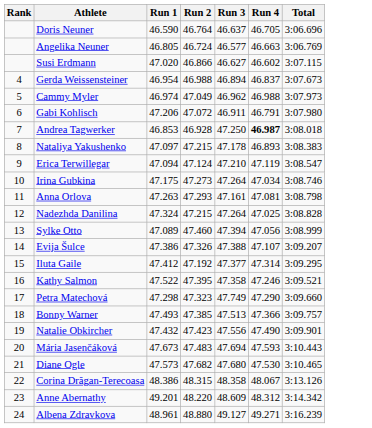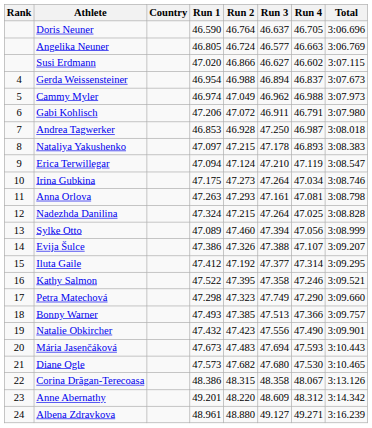 <table class="wikitable sortable" style="text-align:center">
 <tr>
 <th>Rank</th>
 <th>Athlete</th>
+<th>Country</th>
 <th>Run 1</th>
 <th>Run 2</th>
 <th>Run 3</th>
 <th>Run 4</th>
 <th>Total</th>
 </tr>
 <tr>
 <td></td>
 <td align=left><a href='#'>Doris Neuner</a></td>
+<td align=left></td>
 <td>46.590</td>
 <td>46.764</td>
 <td>46.637</td>
 <td>46.705</td>
 <td>3:06.696</td>
 </tr>
 <tr>
 <td></td>
 <td align=left><a href='#'>Angelika Neuner</a></td>
+<td align=left></td>
 <td>46.805</td>
 <td>46.724</td>
 <td>46.577</td>
 <td>46.663</td>
 <td>3:06.769</td>
 </tr>
 <tr>
 <td></td>
 <td align=left><a href='#'>Susi Erdmann</a></td>
+<td align=left></td>
 <td>47.020</td>
 <td>46.866</td>
 <td>46.627</td>
 <td>46.602</td>
 <td>3:07.115</td>
 </tr>
 <tr>
 <td>4</td>
 <td align=left><a href='#'>Gerda Weissensteiner</a></td>
+<td align=left></td>
 <td>46.954</td>
 <td>46.988</td>
 <td>46.894</td>
 <td>46.837</td>
 <td>3:07.673</td>
 </tr>
 <tr>
 <td>5</td>
 <td align=left><a href='#'>Cammy Myler</a></td>
+<td align=left></td>
 <td>46.974</td>
 <td>47.049</td>
 <td>46.962</td>
 <td>46.988</td>
 <td>3:07.973</td>
 </tr>
 <tr>
 <td>6</td>
 <td align=left><a href='#'>Gabi Kohlisch</a></td>
+<td align=left></td>
 <td>47.206</td>
 <td>47.072</td>
 <td>46.911</td>
 <td>46.791</td>
 <td>3:07.980</td>
 </tr>
 <tr>
 <td>7</td>
 <td align=left><a href='#'>Andrea Tagwerker</a></td>
+<td align=left></td>
 <td>46.853</td>
 <td>46.928</td>
 <td>47.250</td>
-<td><strong>46.987</strong></td>
+<td>46.987</td>
 <td>3:08.018</td>
 </tr>
 <tr>
 <td>8</td>
 <td align=left><a href='#'>Nataliya Yakushenko</a></td>
+<td align=left></td>
 <td>47.097</td>
 <td>47.215</td>
 <td>47.178</td>
 <td>46.893</td>
 <td>3:08.383</td>
 </tr>
 <tr>
 <td>9</td>
 <td align=left><a href='#'>Erica Terwillegar</a></td>
+<td align=left></td>
 <td>47.094</td>
 <td>47.124</td>
 <td>47.210</td>
 <td>47.119</td>
 <td>3:08.547</td>
 </tr>
 <tr>
 <td>10</td>
 <td align=left><a href='#'>Irina Gubkina</a></td>
+<td align=left></td>
 <td>47.175</td>
 <td>47.273</td>
 <td>47.264</td>
 <td>47.034</td>
 <td>3:08.746</td>
 </tr>
 <tr>
 <td>11</td>
 <td align=left><a href='#'>Anna Orlova</a></td>
+<td align=left></td>
 <td>47.263</td>
 <td>47.293</td>
 <td>47.161</td>
 <td>47.081</td>
 <td>3:08.798</td>
 </tr>
 <tr>
 <td>12</td>
 <td align=left><a href='#'>Nadezhda Danilina</a></td>
+<td align=left></td>
 <td>47.324</td>
 <td>47.215</td>
 <td>47.264</td>
 <td>47.025</td>
 <td>3:08.828</td>
 </tr>
 <tr>
 <td>13</td>
 <td align=left><a href='#'>Sylke Otto</a></td>
+<td align=left></td>
 <td>47.089</td>
 <td>47.460</td>
 <td>47.394</td>
 <td>47.056</td>
 <td>3:08.999</td>
 </tr>
 <tr>
 <td>14</td>
 <td align=left><a href='#'>Evija Šulce</a></td>
+<td align=left></td>
 <td>47.386</td>
 <td>47.326</td>
 <td>47.388</td>
 <td>47.107</td>
 <td>3:09.207</td>
 </tr>
 <tr>
 <td>15</td>
 <td align=left><a href='#'>Iluta Gaile</a></td>
+<td align=left></td>
 <td>47.412</td>
 <td>47.192</td>
 <td>47.377</td>
 <td>47.314</td>
 <td>3:09.295</td>
 </tr>
 <tr>
 <td>16</td>
 <td align=left><a href='#'>Kathy Salmon</a></td>
+<td align=left></td>
 <td>47.522</td>
 <td>47.395</td>
 <td>47.358</td>
 <td>47.246</td>
 <td>3:09.521</td>
 </tr>
 <tr>
 <td>17</td>
 <td align=left><a href='#'>Petra Matechová</a></td>
+<td align=left></td>
 <td>47.298</td>
 <td>47.323</td>
 <td>47.749</td>
 <td>47.290</td>
 <td>3:09.660</td>
 </tr>
 <tr>
 <td>18</td>
 <td align=left><a href='#'>Bonny Warner</a></td>
+<td align=left></td>
 <td>47.493</td>
 <td>47.385</td>
 <td>47.513</td>
 <td>47.366</td>
 <td>3:09.757</td>
 </tr>
 <tr>
 <td>19</td>
 <td align=left><a href='#'>Natalie Obkircher</a></td>
+<td align=left></td>
 <td>47.432</td>
 <td>47.423</td>
 <td>47.556</td>
 <td>47.490</td>
 <td>3:09.901</td>
 </tr>
 <tr>
 <td>20</td>
 <td align=left><a href='#'>Mária Jasenčáková</a></td>
+<td align=left></td>
 <td>47.673</td>
 <td>47.483</td>
 <td>47.694</td>
 <td>47.593</td>
 <td>3:10.443</td>
 </tr>
 <tr>
 <td>21</td>
 <td align=left><a href='#'>Diane Ogle</a></td>
+<td align=left></td>
 <td>47.573</td>
 <td>47.682</td>
 <td>47.680</td>
 <td>47.530</td>
 <td>3:10.465</td>
 </tr>
 <tr>
 <td>22</td>
 <td align=left><a href='#'>Corina Drăgan-Terecoasa</a></td>
+<td align=left></td>
 <td>48.386</td>
 <td>48.315</td>
 <td>48.358</td>
 <td>48.067</td>
 <td>3:13.126</td>
 </tr>
 <tr>
 <td>23</td>
 <td align=left><a href='#'>Anne Abernathy</a></td>
+<td align=left></td>
 <td>49.201</td>
 <td>48.220</td>
 <td>48.609</td>
 <td>48.312</td>
 <td>3:14.342</td>
 </tr>
 <tr>
 <td>24</td>
 <td align=left><a href='#'>Albena Zdravkova</a></td>
+<td align=left></td>
 <td>48.961</td>
 <td>48.880</td>
 <td>49.127</td>
 <td>49.271</td>
 <td>3:16.239</td>
 </tr>
 </table>
